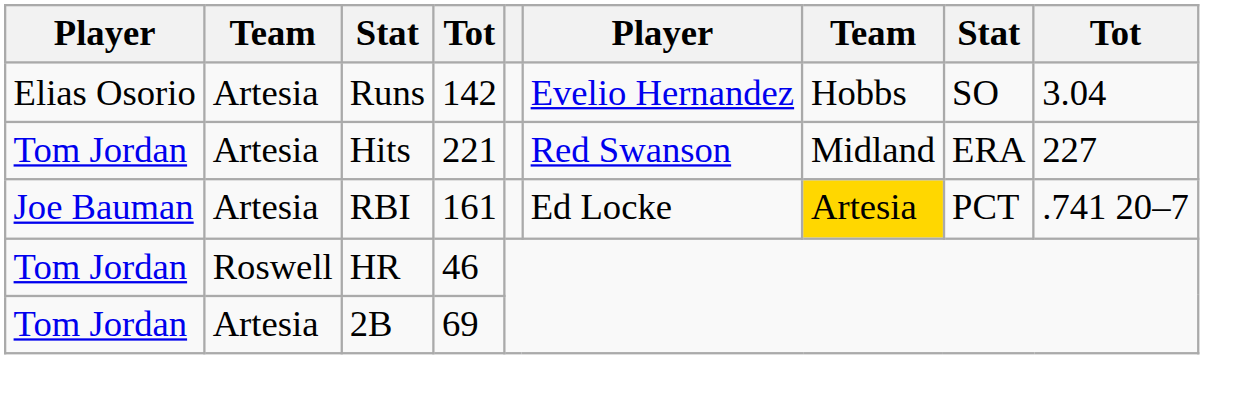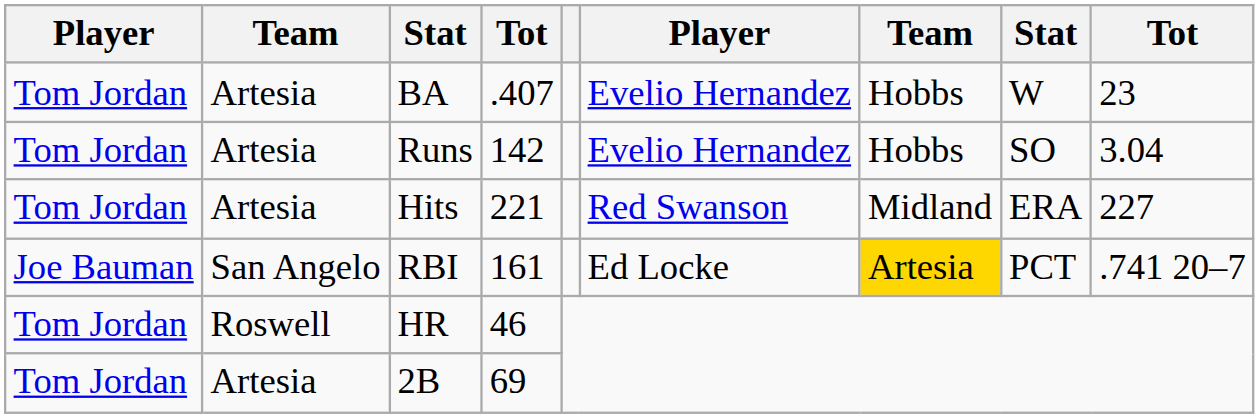 <table class="wikitable">
 <tr>
 <th>Player</th>
 <th>Team</th>
 <th>Stat</th>
 <th>Tot</th>
 <th></th>
 <th>Player</th>
 <th>Team</th>
 <th>Stat</th>
 <th>Tot</th>
 </tr>
 <tr>
-<td>Elias Osorio</td>
+<td><a href='#'>Tom Jordan</a></td>
+<td>Artesia</td>
+<td>BA</td>
+<td>.407</td>
+<td></td>
+<td><a href='#'>Evelio Hernandez</a></td>
+<td>Hobbs</td>
+<td>W</td>
+<td>23</td>
+</tr>
+<tr>
+<td><a href='#'>Tom Jordan</a></td>
 <td>Artesia</td>
 <td>Runs</td>
 <td>142</td>
 <td></td>
 <td><a href='#'>Evelio Hernandez</a></td>
 <td>Hobbs</td>
 <td>SO</td>
 <td>3.04</td>
 </tr>
 <tr>
 <td><a href='#'>Tom Jordan</a></td>
 <td>Artesia</td>
 <td>Hits</td>
 <td>221</td>
 <td></td>
 <td><a href='#'> Red Swanson</a></td>
 <td>Midland</td>
 <td>ERA</td>
 <td>227</td>
 </tr>
 <tr>
 <td><a href='#'>Joe Bauman</a></td>
-<td>Artesia</td>
+<td>San Angelo</td>
 <td>RBI</td>
 <td>161</td>
 <td></td>
 <td>Ed Locke</td>
 <td style="background: gold;">Artesia</td>
 <td>PCT</td>
 <td>.741 20–7</td>
 </tr>
 <tr>
 <td><a href='#'>Tom Jordan</a></td>
 <td>Roswell</td>
 <td>HR</td>
 <td>46</td>
 </tr>
 <tr>
 <td><a href='#'>Tom Jordan</a></td>
 <td>Artesia</td>
 <td>2B</td>
 <td>69</td>
 </tr>
 </table>
